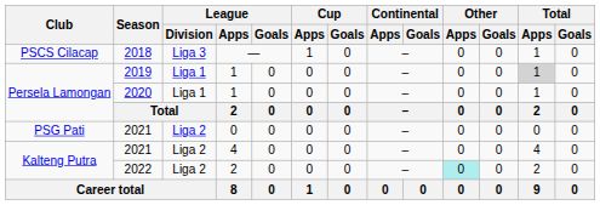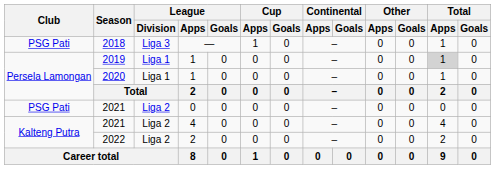 <table class="wikitable" style="text-align: center">
 <tr>
 <th rowspan="2">Club</th>
 <th rowspan="2">Season</th>
 <th colspan="3">League</th>
 <th colspan="2">Cup</th>
 <th colspan="2">Continental</th>
 <th colspan="2">Other</th>
 <th colspan="2">Total</th>
 </tr>
 <tr>
 <th>Division</th>
 <th>Apps</th>
 <th>Goals</th>
 <th>Apps</th>
 <th>Goals</th>
 <th>Apps</th>
 <th>Goals</th>
 <th>Apps</th>
 <th>Goals</th>
 <th>Apps</th>
 <th>Goals</th>
 </tr>
 <tr>
-<td rowspan="1" valign="center"><a href='#'>PSCS Cilacap</a></td>
+<td rowspan="1"><a href='#'>PSG Pati</a></td>
 <td><a href='#'>2018</a></td>
 <td><a href='#'>Liga 3</a></td>
 <td colspan="2">—</td>
 <td>1</td>
 <td>0</td>
 <td colspan="2">–</td>
 <td>0</td>
 <td>0</td>
 <td>1</td>
 <td>0</td>
 </tr>
 <tr>
 <td rowspan="3"><a href='#'>Persela Lamongan</a></td>
 <td><a href='#'>2019</a></td>
 <td rowspan="1" valign="center"><a href='#'>Liga 1</a></td>
 <td>1</td>
 <td>0</td>
 <td>0</td>
 <td>0</td>
 <td colspan="2">–</td>
 <td>0</td>
 <td>0</td>
 <td style="background: lightgrey;">1</td>
 <td>0</td>
 </tr>
 <tr>
 <td><a href='#'>2020</a></td>
 <td rowspan="1" valign="center">Liga 1</td>
 <td>1</td>
 <td>0</td>
 <td>0</td>
 <td>0</td>
 <td colspan="2">–</td>
 <td>0</td>
 <td>0</td>
 <td>1</td>
 <td>0</td>
 </tr>
 <tr>
 <th colspan=2>Total</th>
 <th>2</th>
 <th>0</th>
 <th>0</th>
 <th>0</th>
 <th colspan="2">–</th>
 <th>0</th>
 <th>0</th>
 <th>2</th>
 <th>0</th>
 </tr>
 <tr>
 <td rowspan="1"><a href='#'>PSG Pati</a></td>
 <td>2021</td>
 <td rowspan="1" valign="center"><a href='#'>Liga 2</a></td>
 <td>0</td>
 <td>0</td>
 <td>0</td>
 <td>0</td>
 <td colspan="2">–</td>
 <td>0</td>
 <td>0</td>
 <td>0</td>
 <td>0</td>
 </tr>
 <tr>
 <td rowspan="2"><a href='#'>Kalteng Putra</a></td>
 <td>2021</td>
 <td rowspan="1" valign="center">Liga 2</td>
 <td>4</td>
 <td>0</td>
 <td>0</td>
 <td>0</td>
 <td colspan="2">–</td>
 <td>0</td>
 <td>0</td>
 <td>4</td>
 <td>0</td>
 </tr>
 <tr>
 <td>2022</td>
 <td rowspan="1" valign="center">Liga 2</td>
 <td>2</td>
 <td>0</td>
 <td>0</td>
 <td>0</td>
 <td colspan="2">–</td>
-<td style="background: paleturquoise;">0</td>
+<td>0</td>
 <td>0</td>
 <td>2</td>
 <td>0</td>
 </tr>
 <tr>
 <th colspan=3>Career total</th>
 <th>8</th>
 <th>0</th>
 <th>1</th>
 <th>0</th>
 <th>0</th>
 <th>0</th>
 <th>0</th>
 <th>0</th>
 <th>9</th>
 <th>0</th>
 </tr>
 </table>
